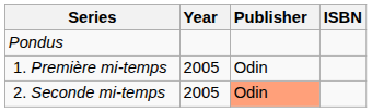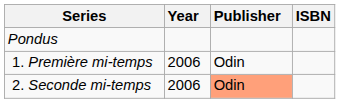 <table class="wikitable">
 <tr>
 <th>Series</th>
 <th>Year  </th>
 <th>Publisher  </th>
 <th>ISBN</th>
 </tr>
 <tr>
 <td><em>Pondus</em></td>
 <td></td>
 <td></td>
 <td></td>
 </tr>
 <tr>
 <td> 1. <em>Première mi-temps</em>  </td>
-<td>2005</td>
+<td>2006</td>
 <td>Odin</td>
 <td><small></small> </td>
 </tr>
 <tr>
 <td> 2. <em>Seconde mi-temps</em></td>
-<td>2005</td>
+<td>2006</td>
 <td style="background: lightsalmon;">Odin</td>
 <td><small></small></td>
 </tr>
 </table>
